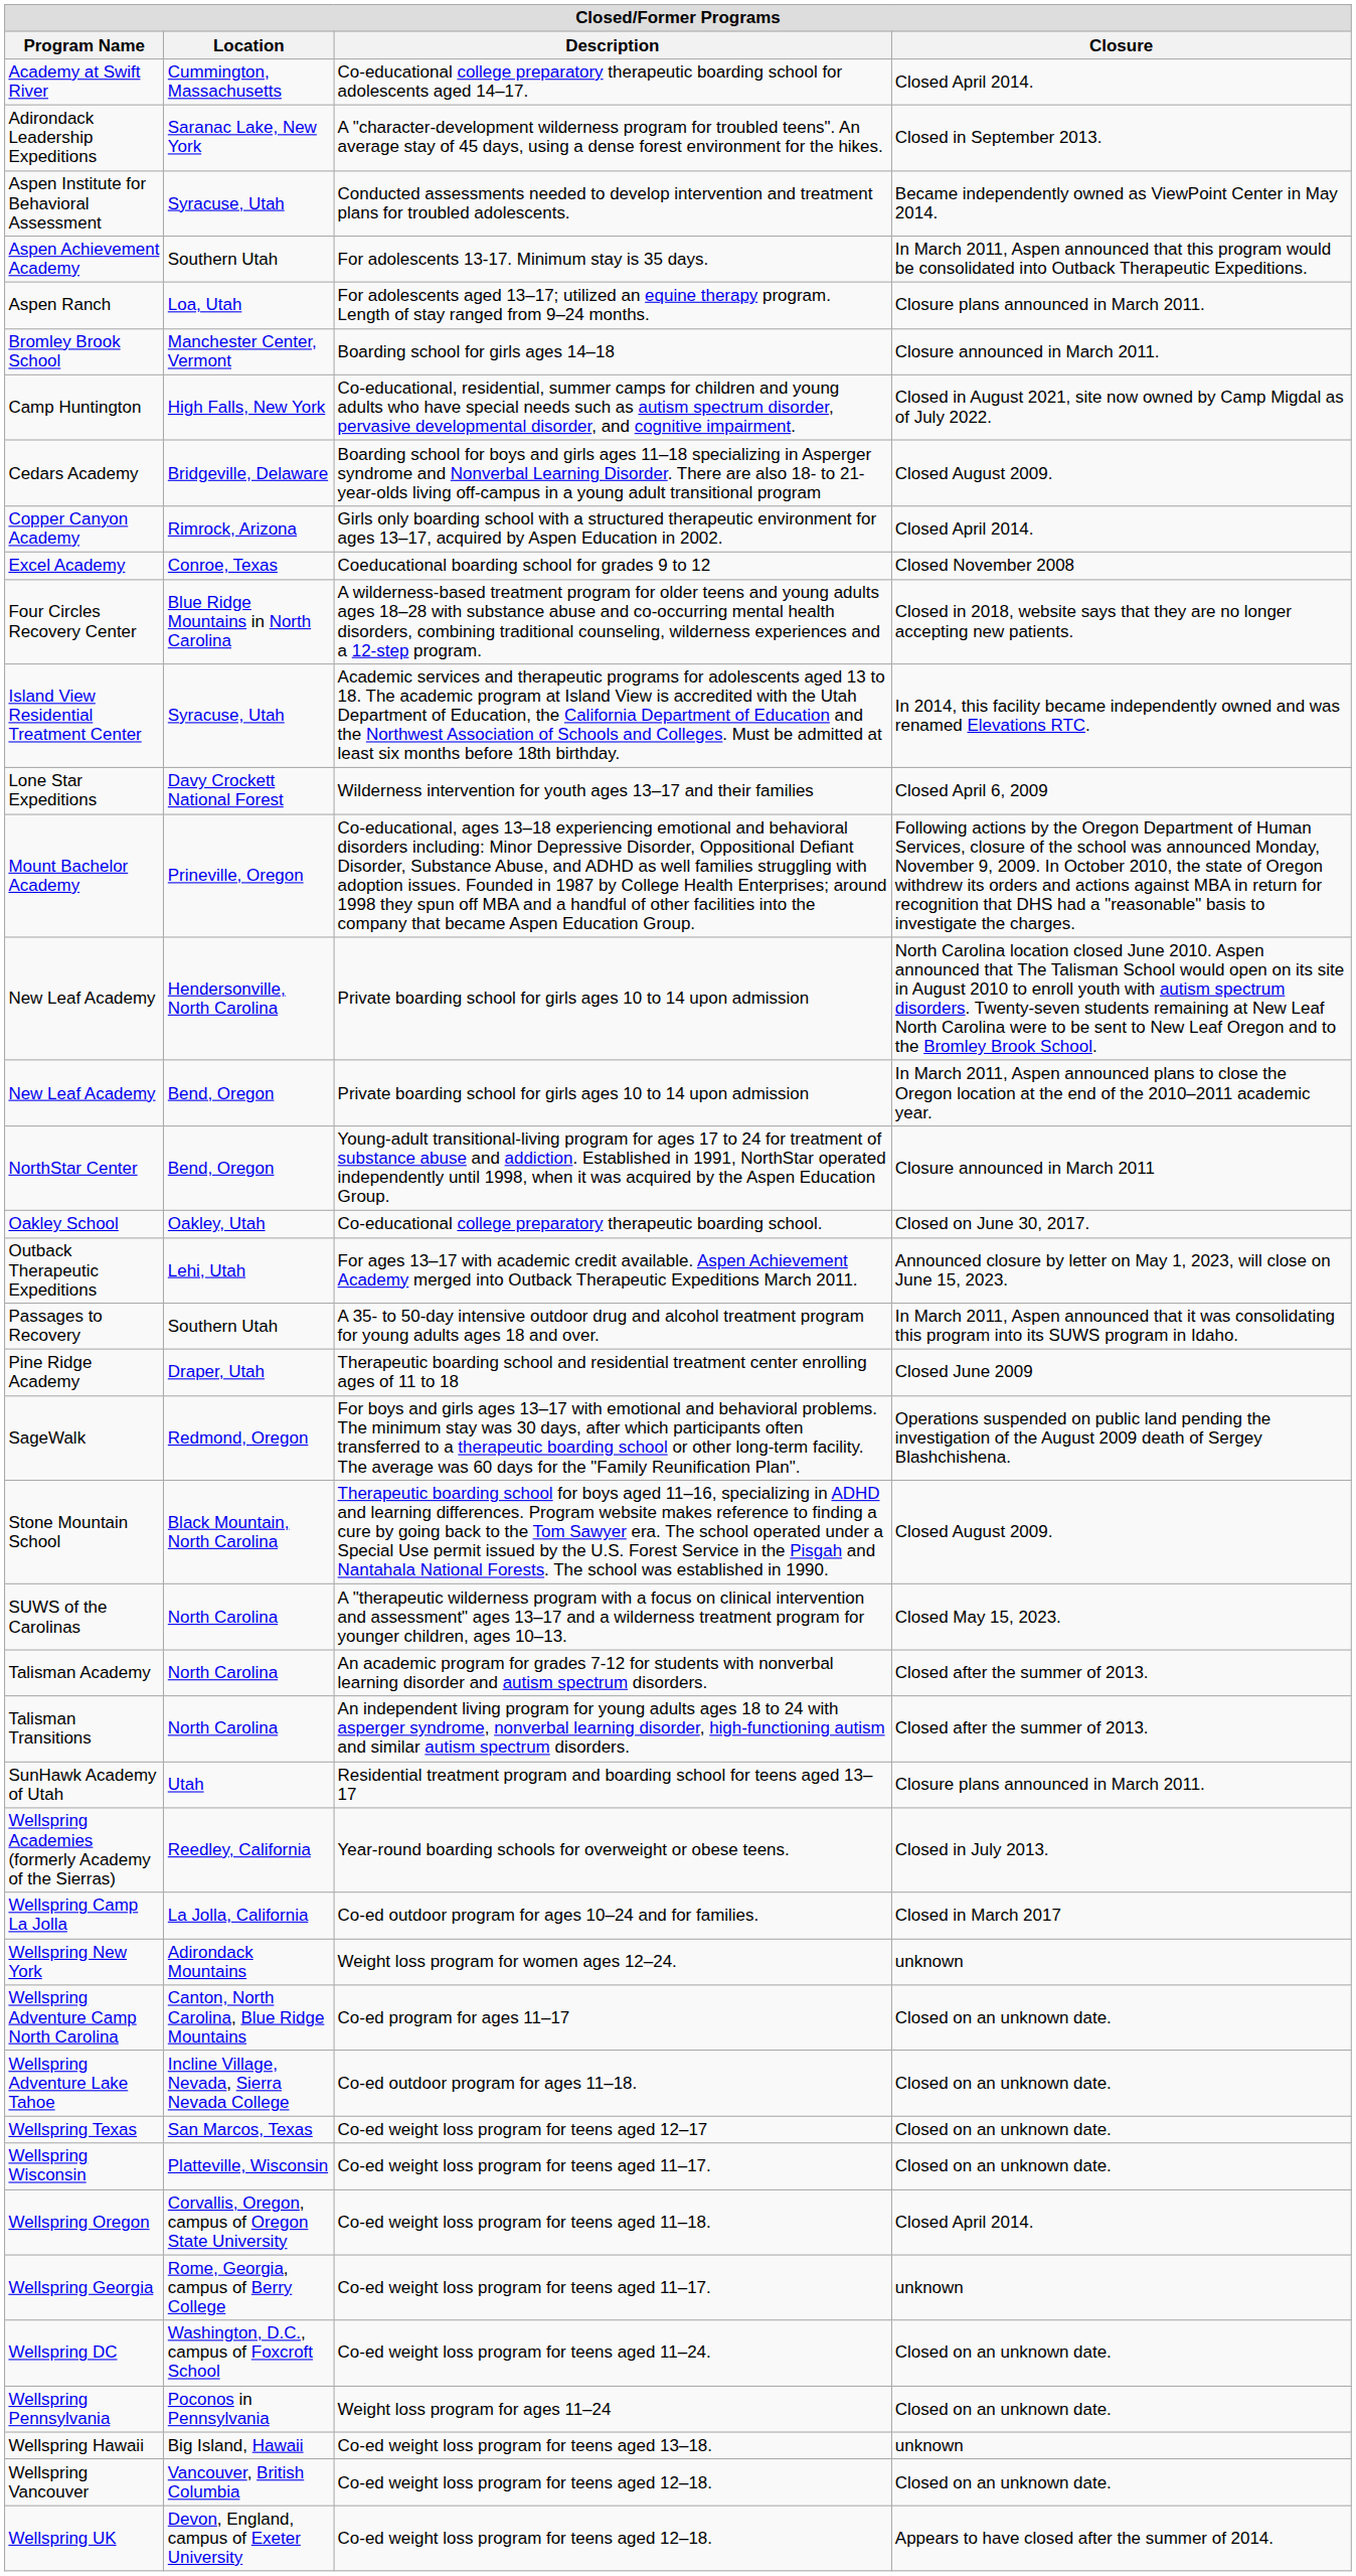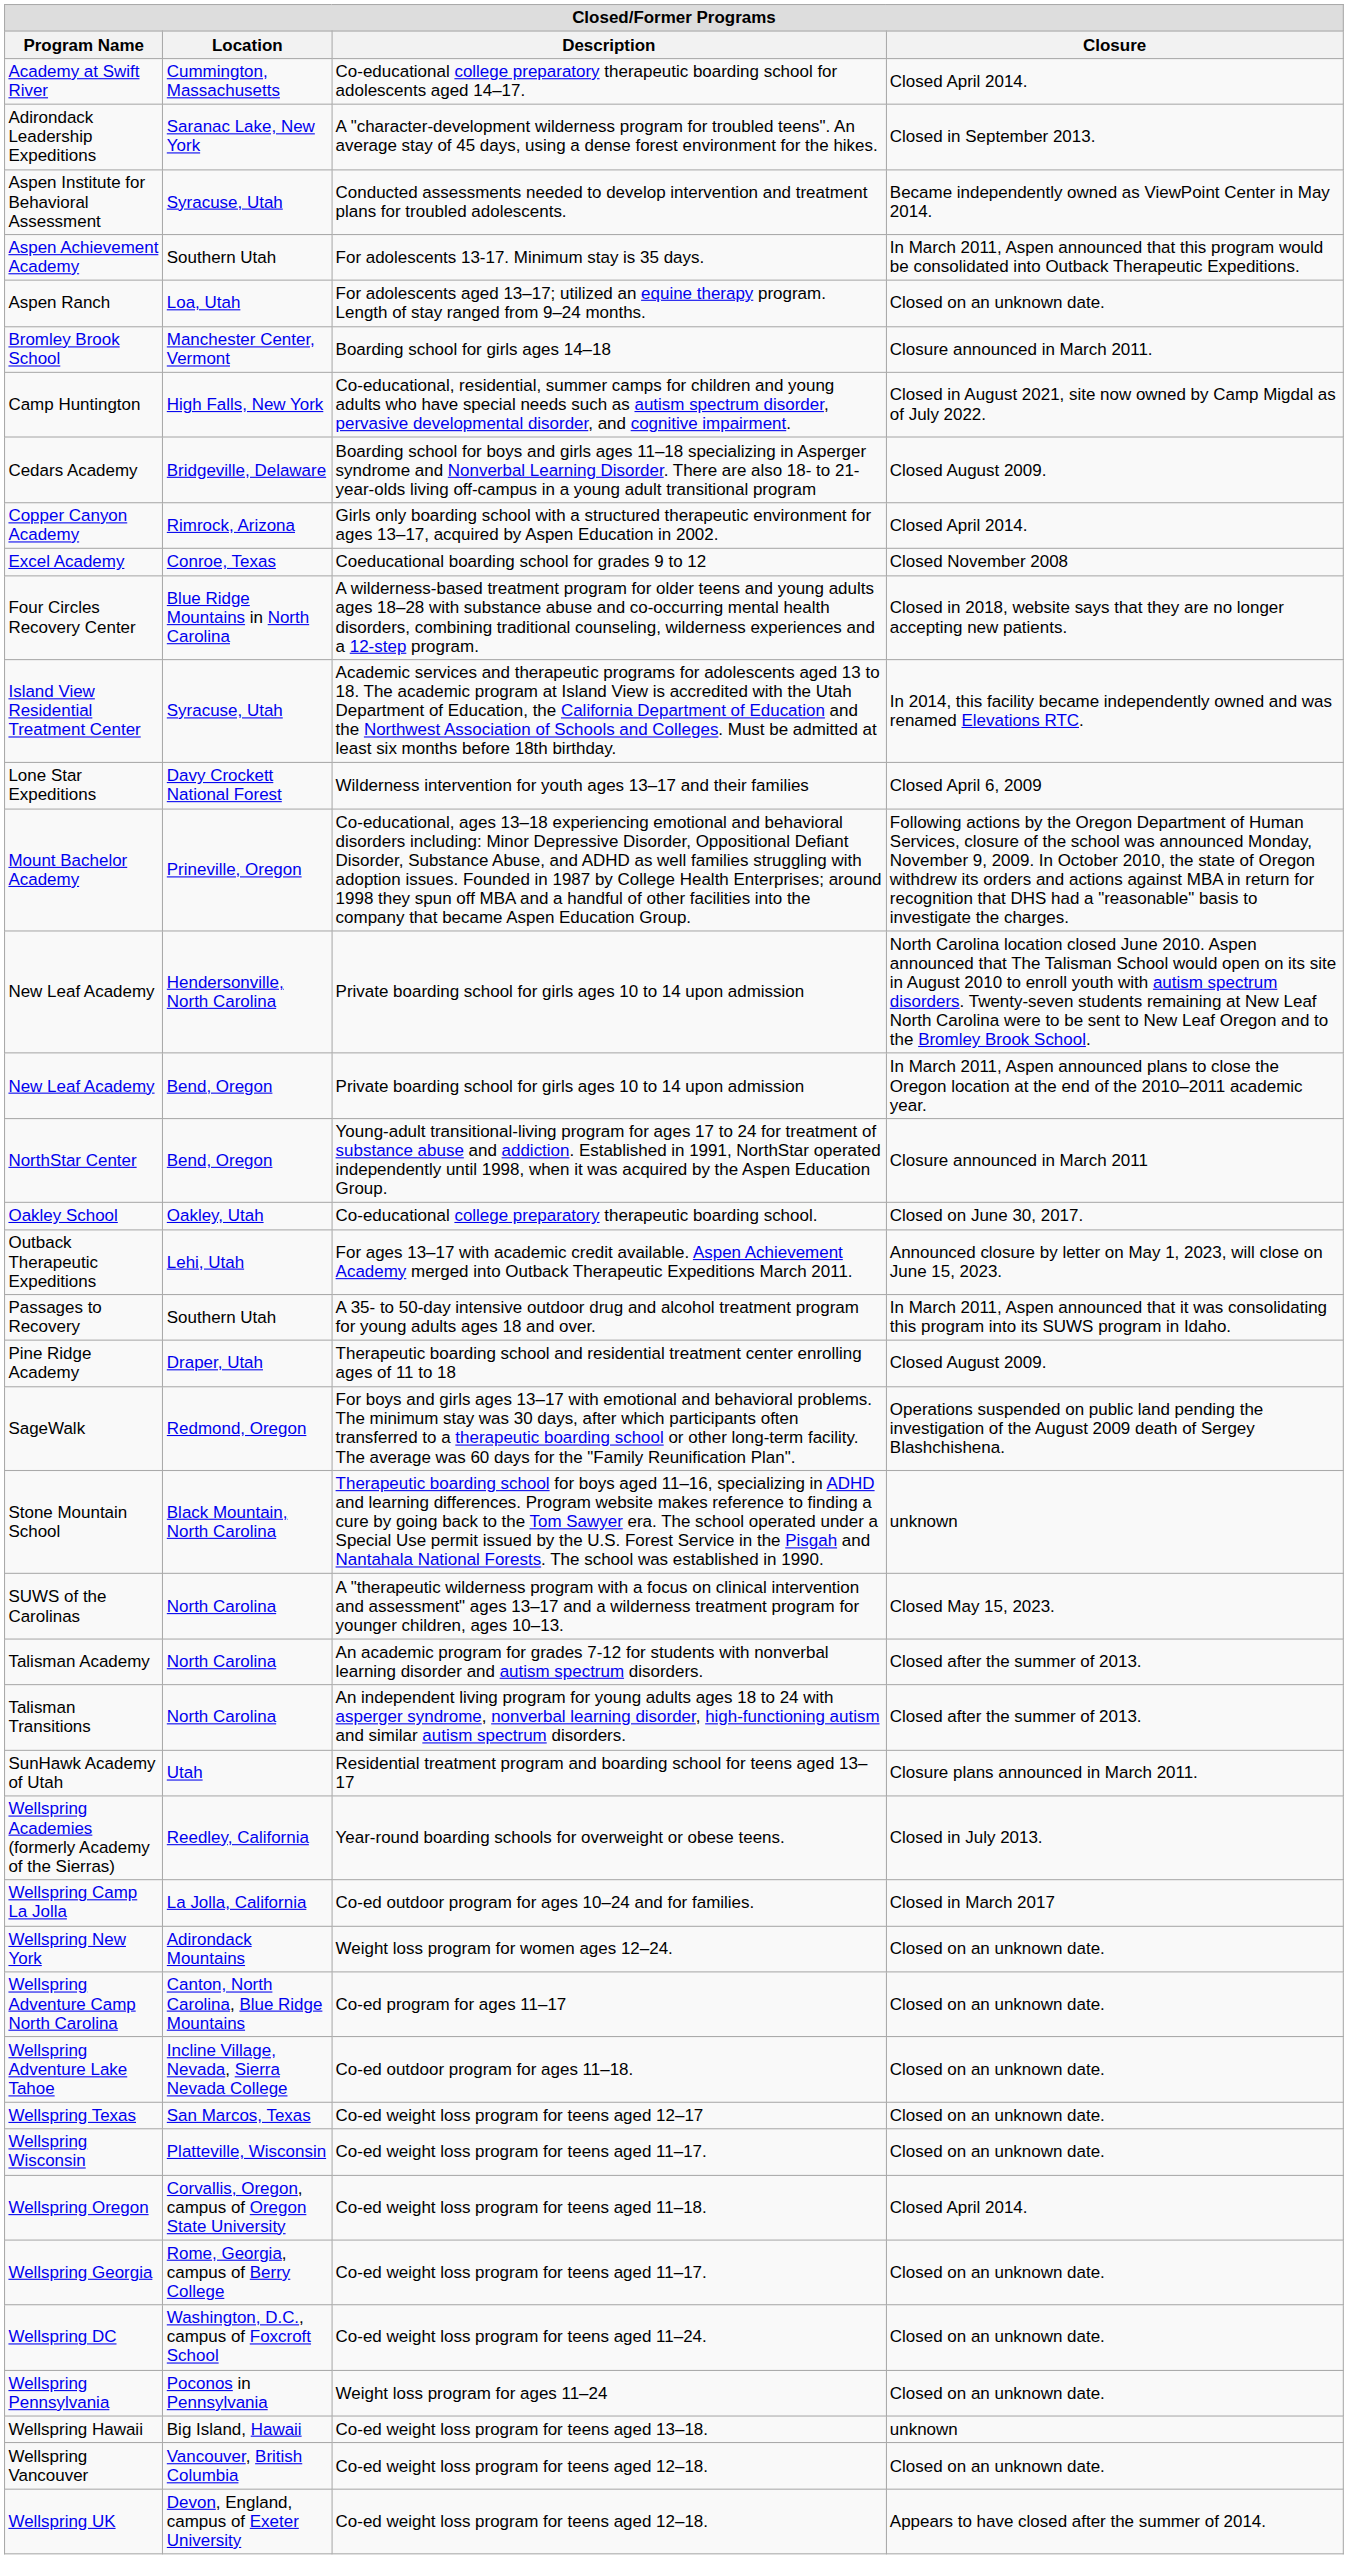 <table class="wikitable  sortable collapsible" style="width:100%;">
 <tr>
 <th colspan="4" style="background:#ddd;">Closed/Former Programs</th>
 </tr>
 <tr>
 <th>Program Name</th>
 <th>Location</th>
 <th scope="col" class="unsortable">Description</th>
 <th scope="col" class="unsortable">Closure</th>
 </tr>
 <tr>
 <td><a href='#'>Academy at Swift River</a></td>
 <td><a href='#'>Cummington, Massachusetts</a></td>
 <td>Co-educational <a href='#'>college preparatory</a> therapeutic boarding school for adolescents aged 14–17.</td>
 <td>Closed April 2014.</td>
 </tr>
 <tr>
 <td>Adirondack Leadership Expeditions</td>
 <td><a href='#'>Saranac Lake, New York</a></td>
 <td>A "character-development wilderness program for troubled teens". An average stay of 45 days, using a dense forest environment for the hikes.</td>
 <td>Closed in September 2013.</td>
 </tr>
 <tr>
 <td>Aspen Institute for Behavioral Assessment</td>
 <td><a href='#'>Syracuse, Utah</a></td>
 <td>Conducted assessments needed to develop intervention and treatment plans for troubled adolescents.</td>
 <td>Became independently owned as ViewPoint Center in May 2014.</td>
 </tr>
 <tr>
 <td><a href='#'>Aspen Achievement Academy</a></td>
 <td>Southern Utah</td>
 <td>For adolescents 13-17. Minimum stay is 35 days.</td>
 <td>In March 2011, Aspen announced that this program would be consolidated into Outback Therapeutic Expeditions.</td>
 </tr>
 <tr>
 <td>Aspen Ranch</td>
 <td><a href='#'>Loa, Utah</a></td>
 <td>For adolescents aged 13–17; utilized an <a href='#'>equine therapy</a> program. Length of stay ranged from 9–24 months.</td>
-<td>Closure plans announced in March 2011.</td>
+<td>Closed on an unknown date.</td>
 </tr>
 <tr>
 <td><a href='#'>Bromley Brook School</a></td>
 <td><a href='#'>Manchester Center, Vermont</a></td>
 <td>Boarding school for girls ages 14–18</td>
 <td>Closure announced in March 2011.</td>
 </tr>
 <tr>
 <td>Camp Huntington</td>
 <td><a href='#'>High Falls, New York</a></td>
 <td>Co-educational, residential, summer camps for children and young adults who have special needs such as <a href='#'>autism spectrum disorder</a>, <a href='#'>pervasive developmental disorder</a>, and <a href='#'>cognitive impairment</a>.</td>
 <td>Closed in August 2021, site now owned by Camp Migdal as of July 2022.</td>
 </tr>
 <tr>
 <td>Cedars Academy</td>
 <td><a href='#'>Bridgeville, Delaware</a></td>
 <td>Boarding school for boys and girls ages 11–18 specializing in Asperger syndrome and <a href='#'>Nonverbal Learning Disorder</a>. There are also 18- to 21-year-olds living off-campus in a young adult transitional program</td>
 <td>Closed August 2009.</td>
 </tr>
 <tr>
 <td><a href='#'>Copper Canyon Academy</a></td>
 <td><a href='#'>Rimrock, Arizona</a></td>
 <td>Girls only boarding school with a structured therapeutic environment for ages 13–17, acquired by Aspen Education in 2002.</td>
 <td>Closed April 2014.</td>
 </tr>
 <tr>
 <td><a href='#'>Excel Academy</a></td>
 <td><a href='#'>Conroe, Texas</a></td>
 <td>Coeducational boarding school for grades 9 to 12</td>
 <td>Closed November 2008</td>
 </tr>
 <tr>
 <td>Four Circles Recovery Center</td>
 <td><a href='#'>Blue Ridge Mountains</a> in <a href='#'>North Carolina</a></td>
 <td>A wilderness-based treatment program for older teens and young adults ages 18–28 with  substance abuse and co-occurring mental health disorders, combining traditional counseling, wilderness experiences and a <a href='#'>12-step</a> program.</td>
 <td>Closed in 2018, website says that they are no longer accepting new patients.</td>
 </tr>
 <tr>
 <td><a href='#'>Island View Residential Treatment Center</a></td>
 <td><a href='#'>Syracuse, Utah</a></td>
 <td>Academic services and therapeutic programs for adolescents aged 13 to 18. The academic program at Island View is accredited with the Utah Department of Education, the <a href='#'>California Department of Education</a> and the <a href='#'>Northwest Association of Schools and Colleges</a>. Must be admitted at least six months before 18th birthday.</td>
 <td>In 2014, this facility became independently owned and was renamed <a href='#'>Elevations RTC</a>.</td>
 </tr>
 <tr>
 <td>Lone Star Expeditions</td>
 <td><a href='#'>Davy Crockett National Forest</a></td>
 <td>Wilderness intervention for youth ages 13–17 and their families</td>
 <td>Closed April 6, 2009 </td>
 </tr>
 <tr>
 <td><a href='#'>Mount Bachelor Academy</a></td>
 <td><a href='#'>Prineville, Oregon</a></td>
 <td>Co-educational, ages 13–18 experiencing emotional and behavioral disorders including: Minor Depressive Disorder, Oppositional Defiant Disorder, Substance Abuse, and ADHD as well families struggling with adoption issues. Founded in 1987 by College Health Enterprises; around 1998 they spun off MBA and a handful of other facilities into the company that became Aspen Education Group.</td>
 <td>Following actions by the Oregon Department of Human Services, closure of the school was announced Monday, November 9, 2009. In October 2010, the state of Oregon withdrew its orders and actions against MBA in return for recognition that DHS had a "reasonable" basis to investigate the charges.</td>
 </tr>
 <tr>
 <td>New Leaf Academy</td>
 <td><a href='#'>Hendersonville, North Carolina</a></td>
 <td>Private boarding school for girls ages 10 to 14 upon admission</td>
 <td>North Carolina location closed June 2010. Aspen announced that The Talisman School would open on its site in August 2010 to enroll youth with <a href='#'>autism spectrum disorders</a>. Twenty-seven students remaining at New Leaf North Carolina were to be sent to New Leaf Oregon and to the <a href='#'>Bromley Brook School</a>.</td>
 </tr>
 <tr>
 <td><a href='#'>New Leaf Academy</a></td>
 <td><a href='#'>Bend, Oregon</a></td>
 <td>Private boarding school for girls ages 10 to 14 upon admission</td>
 <td>In March 2011, Aspen announced plans to close the Oregon location at the end of the 2010–2011 academic year.</td>
 </tr>
 <tr>
 <td><a href='#'>NorthStar Center</a></td>
 <td><a href='#'>Bend, Oregon</a></td>
 <td>Young-adult transitional-living program for ages 17 to 24 for treatment of <a href='#'>substance abuse</a> and <a href='#'>addiction</a>. Established in 1991, NorthStar operated independently until 1998, when it was acquired by the Aspen Education Group.</td>
 <td>Closure announced in March 2011</td>
 </tr>
 <tr>
 <td><a href='#'>Oakley School</a></td>
 <td><a href='#'>Oakley, Utah</a></td>
 <td>Co-educational <a href='#'>college preparatory</a> therapeutic boarding school.</td>
 <td>Closed on June 30, 2017.</td>
 </tr>
 <tr>
 <td>Outback Therapeutic Expeditions</td>
 <td><a href='#'>Lehi, Utah</a></td>
 <td>For ages 13–17 with academic credit available. <a href='#'>Aspen Achievement Academy</a> merged into Outback Therapeutic Expeditions March 2011.</td>
 <td>Announced closure by letter on May 1, 2023, will close on June 15, 2023.</td>
 </tr>
 <tr>
 <td>Passages to Recovery</td>
 <td>Southern Utah</td>
 <td>A 35- to 50-day intensive outdoor drug and alcohol treatment program for young adults ages 18 and over.</td>
 <td>In March 2011, Aspen announced that it was consolidating this program into its SUWS program in Idaho.</td>
 </tr>
 <tr>
 <td>Pine Ridge Academy</td>
 <td><a href='#'>Draper, Utah</a></td>
 <td>Therapeutic boarding school and residential treatment center enrolling ages of 11 to 18</td>
-<td>Closed June 2009</td>
+<td>Closed August 2009.</td>
 </tr>
 <tr>
 <td>SageWalk</td>
 <td><a href='#'>Redmond, Oregon</a></td>
 <td>For boys and girls ages 13–17 with emotional and behavioral problems. The minimum stay was 30 days, after which participants often transferred to a <a href='#'>therapeutic boarding school</a> or other long-term facility. The average was 60 days for the "Family Reunification Plan".</td>
 <td>Operations suspended on public land pending the investigation of the August 2009 death of Sergey Blashchishena.</td>
 </tr>
 <tr>
 <td>Stone Mountain School</td>
 <td><a href='#'>Black Mountain, North Carolina</a></td>
 <td><a href='#'>Therapeutic boarding school</a> for boys aged 11–16, specializing in <a href='#'>ADHD</a> and learning differences. Program website makes reference to finding a cure by going back to the <a href='#'>Tom Sawyer</a> era. The school operated under a Special Use permit issued by the U.S. Forest Service in the <a href='#'>Pisgah</a> and <a href='#'>Nantahala National Forests</a>. The school was established in 1990.</td>
-<td>Closed August 2009.</td>
+<td>unknown</td>
 </tr>
 <tr>
 <td>SUWS of the Carolinas</td>
 <td><a href='#'>North Carolina</a></td>
 <td>A "therapeutic wilderness program with a focus on clinical intervention and assessment" ages 13–17 and a wilderness treatment program for younger children, ages 10–13.</td>
 <td>Closed May 15, 2023.</td>
 </tr>
 <tr>
 <td>Talisman Academy</td>
 <td><a href='#'>North Carolina</a></td>
 <td>An academic program for grades 7-12 for students with nonverbal learning disorder and <a href='#'>autism spectrum</a> disorders.</td>
 <td>Closed after the summer of 2013.</td>
 </tr>
 <tr>
 <td>Talisman Transitions</td>
 <td><a href='#'>North Carolina</a></td>
 <td>An independent living program for young adults ages 18 to 24 with <a href='#'>asperger syndrome</a>, <a href='#'>nonverbal learning disorder</a>, <a href='#'>high-functioning autism</a> and similar <a href='#'>autism spectrum</a> disorders.</td>
 <td>Closed after the summer of 2013.</td>
 </tr>
 <tr>
 <td>SunHawk Academy of Utah</td>
 <td><a href='#'>Utah</a></td>
 <td>Residential treatment program and boarding school for teens aged 13–17</td>
 <td>Closure plans announced in March 2011.</td>
 </tr>
 <tr>
 <td><a href='#'>Wellspring Academies</a> (formerly Academy of the Sierras)</td>
 <td><a href='#'>Reedley, California</a></td>
 <td>Year-round boarding schools for overweight or obese teens.</td>
 <td>Closed in July 2013.</td>
 </tr>
 <tr>
 <td><a href='#'>Wellspring Camp La Jolla</a></td>
 <td><a href='#'>La Jolla, California</a></td>
 <td>Co-ed outdoor program for ages 10–24 and for families.</td>
 <td>Closed in March 2017</td>
 </tr>
 <tr>
 <td><a href='#'>Wellspring New York</a></td>
 <td><a href='#'>Adirondack Mountains</a></td>
 <td>Weight loss program for women ages 12–24.</td>
-<td>unknown</td>
+<td>Closed on an unknown date.</td>
 </tr>
 <tr>
 <td><a href='#'>Wellspring Adventure Camp North Carolina</a></td>
 <td><a href='#'>Canton, North Carolina</a>,  <a href='#'>Blue Ridge Mountains</a></td>
 <td>Co-ed program for ages 11–17</td>
 <td>Closed on an unknown date.</td>
 </tr>
 <tr>
 <td><a href='#'>Wellspring Adventure Lake Tahoe</a></td>
 <td><a href='#'>Incline Village, Nevada</a>, <a href='#'>Sierra Nevada College</a></td>
 <td>Co-ed outdoor program for ages 11–18.</td>
 <td>Closed on an unknown date.</td>
 </tr>
 <tr>
 <td><a href='#'>Wellspring Texas</a></td>
 <td><a href='#'>San Marcos, Texas</a></td>
 <td>Co-ed weight loss program for teens aged 12–17</td>
 <td>Closed on an unknown date.</td>
 </tr>
 <tr>
 <td><a href='#'>Wellspring Wisconsin</a></td>
 <td><a href='#'>Platteville, Wisconsin</a></td>
 <td>Co-ed weight loss program for teens aged 11–17.</td>
 <td>Closed on an unknown date.</td>
 </tr>
 <tr>
 <td><a href='#'>Wellspring Oregon</a></td>
 <td><a href='#'>Corvallis, Oregon</a>, campus of <a href='#'>Oregon State University</a></td>
 <td>Co-ed weight loss program for teens aged 11–18.</td>
 <td>Closed April 2014.</td>
 </tr>
 <tr>
 <td><a href='#'>Wellspring Georgia</a></td>
 <td><a href='#'>Rome, Georgia</a>, campus of <a href='#'>Berry College</a></td>
 <td>Co-ed weight loss program for teens aged 11–17.</td>
-<td>unknown</td>
+<td>Closed on an unknown date.</td>
 </tr>
 <tr>
 <td><a href='#'>Wellspring DC</a></td>
 <td><a href='#'>Washington, D.C.</a>, campus of <a href='#'>Foxcroft School</a></td>
 <td>Co-ed weight loss program for teens aged 11–24.</td>
 <td>Closed on an unknown date.</td>
 </tr>
 <tr>
 <td><a href='#'>Wellspring Pennsylvania</a></td>
 <td><a href='#'>Poconos</a> in <a href='#'>Pennsylvania</a></td>
 <td>Weight loss program for ages 11–24</td>
 <td>Closed on an unknown date.</td>
 </tr>
 <tr>
 <td>Wellspring Hawaii</td>
 <td>Big Island, <a href='#'>Hawaii</a></td>
 <td>Co-ed weight loss program for teens aged 13–18.</td>
 <td>unknown</td>
 </tr>
 <tr>
 <td>Wellspring Vancouver</td>
 <td><a href='#'>Vancouver</a>, <a href='#'>British Columbia</a></td>
 <td>Co-ed weight loss program for teens aged 12–18.</td>
 <td>Closed on an unknown date.</td>
 </tr>
 <tr>
 <td><a href='#'>Wellspring UK</a></td>
 <td><a href='#'>Devon</a>, England, campus of <a href='#'>Exeter University</a></td>
 <td>Co-ed weight loss program for teens aged 12–18.</td>
 <td>Appears to have closed after the summer of 2014.</td>
 </tr>
 </table>
